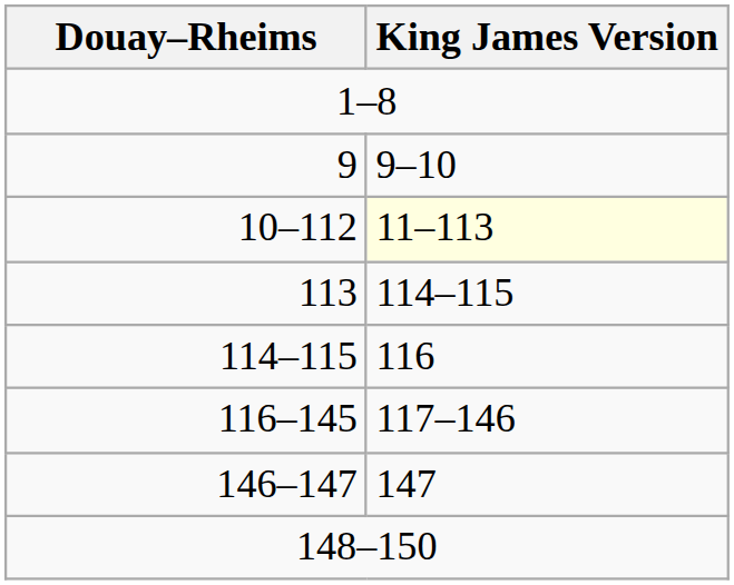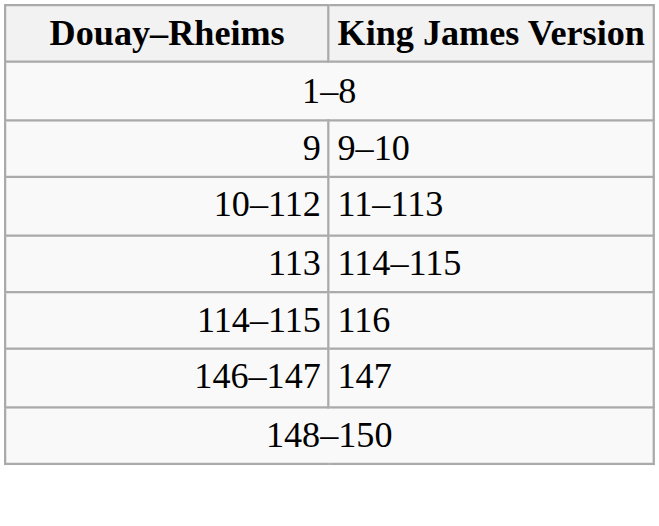 <table class="wikitable" align="center">
 <tr>
 <th width="50%">Douay–Rheims</th>
 <th width="50%">King James Version</th>
 </tr>
 <tr>
 <td colspan="2" align="center">1–8</td>
 </tr>
 <tr>
 <td align="right">9</td>
 <td>9–10</td>
 </tr>
 <tr>
 <td align="right">10–112</td>
-<td style="background: lightyellow;">11–113</td>
+<td>11–113</td>
 </tr>
 <tr>
 <td align="right">113</td>
 <td>114–115</td>
 </tr>
 <tr>
 <td align="right">114–115</td>
 <td>116</td>
 </tr>
 <tr>
-<td align="right">116–145</td>
-<td>117–146</td>
-</tr>
-<tr>
 <td align="right">146–147</td>
 <td>147</td>
 </tr>
 <tr>
 <td colspan=2 align=center>148–150</td>
 </tr>
 </table>
